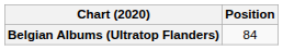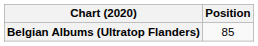 <table class="wikitable plainrowheaders">
 <tr>
 <th>Chart (2020)</th>
 <th>Position</th>
 </tr>
 <tr>
 <th scope="row">Belgian Albums (Ultratop Flanders)</th>
-<td style="text-align:center;">84</td>
+<td style="text-align:center;">85</td>
 </tr>
 </table>
